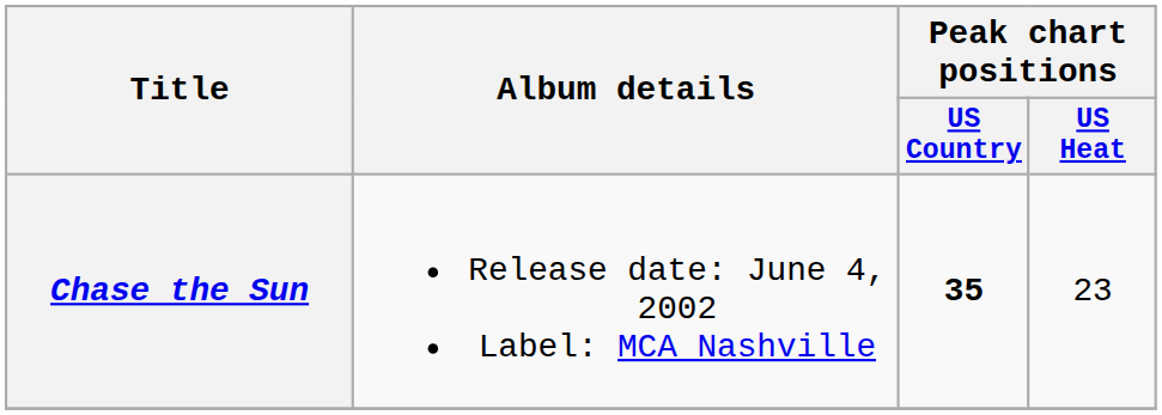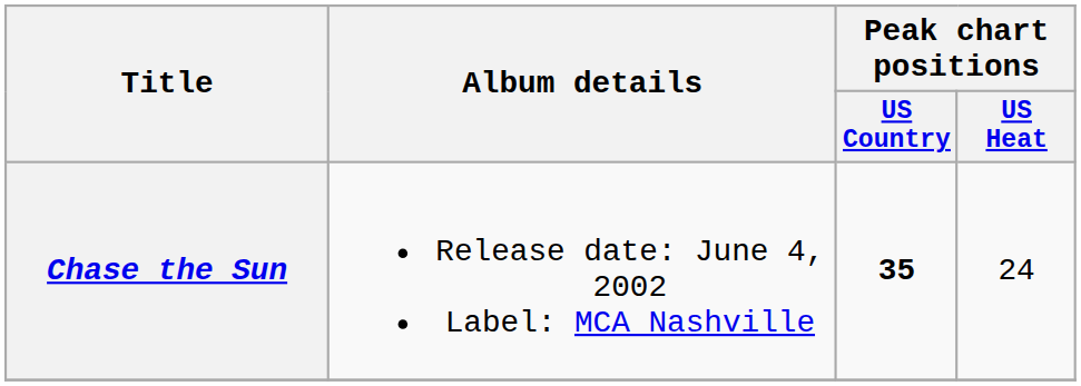 <table class="wikitable plainrowheaders" style="text-align:center;">
 <tr>
 <th rowspan="2" style="width:10em;">Title</th>
 <th rowspan="2" style="width:16em;">Album details</th>
 <th colspan="2">Peak chart<br>positions</th>
 </tr>
 <tr style="font-size:smaller;">
 <th width="45"><a href='#'>US Country</a></th>
 <th width="45"><a href='#'>US Heat</a></th>
 </tr>
 <tr>
 <th scope="row"><em><a href='#'>Chase the Sun</a></em></th>
 <td><br><ul><li>Release date: June 4, 2002</li><li>Label: <a href='#'>MCA Nashville</a></li></ul></td>
 <td><strong>35</strong></td>
-<td>23</td>
+<td>24</td>
 </tr>
 <tr>
 </tr>
 </table>
